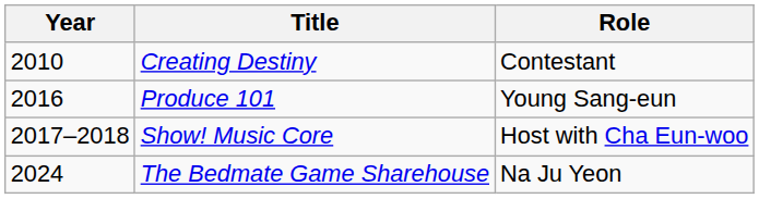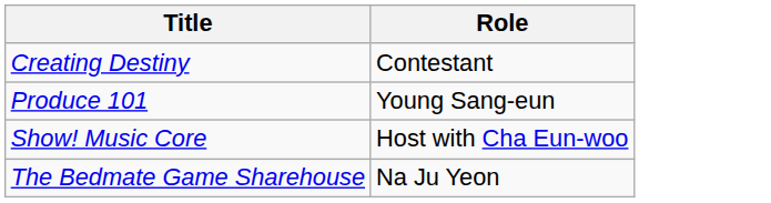 <table class="wikitable">
 <tr>
-<th>Year</th>
 <th>Title</th>
 <th>Role</th>
 </tr>
 <tr>
-<td>2010</td>
 <td><em><a href='#'>Creating Destiny</a></em></td>
 <td>Contestant</td>
 </tr>
 <tr>
-<td>2016</td>
 <td><em><a href='#'>Produce 101</a></em></td>
 <td>Young Sang-eun</td>
 </tr>
 <tr>
-<td>2017–2018</td>
 <td><em><a href='#'>Show! Music Core</a></em></td>
 <td>Host with <a href='#'>Cha Eun-woo</a></td>
 </tr>
 <tr>
-<td>2024</td>
 <td><em><a href='#'>The Bedmate Game Sharehouse</a></em></td>
 <td>Na Ju Yeon</td>
 </tr>
 </table>
